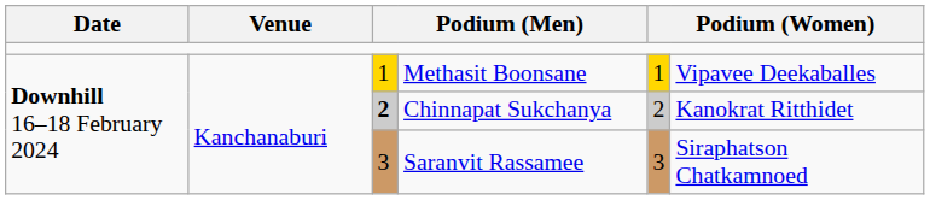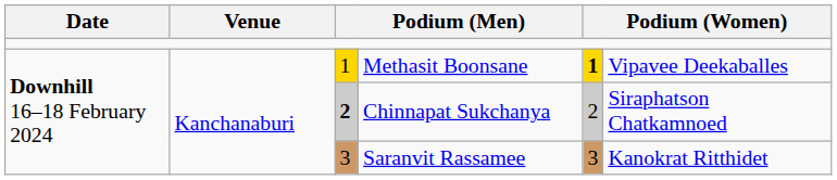 <table class="wikitable" width=70%>
 <tr>
 <th>Date</th>
 <th width=20%>Venue</th>
 <th colspan=2 width=30%>Podium (Men)</th>
 <th colspan=2 width=30%>Podium (Women)</th>
 </tr>
 <tr>
 <td colspan=6></td>
 </tr>
 <tr>
 <td rowspan=3><strong>Downhill</strong> <br> 16–18 February 2024</td>
 <td rowspan=3><br><a href='#'>Kanchanaburi</a></td>
 <td bgcolor=FFD700>1</td>
 <td><a href='#'>Methasit Boonsane</a></td>
-<td bgcolor=FFD700>1</td>
+<td bgcolor=FFD700><strong>1</strong></td>
 <td><a href='#'>Vipavee Deekaballes</a></td>
 </tr>
 <tr>
 <td bgcolor=CCCCCC><strong>2</strong></td>
 <td><a href='#'>Chinnapat Sukchanya</a></td>
 <td bgcolor=CCCCCC>2</td>
-<td><a href='#'>Kanokrat Ritthidet</a></td>
+<td><a href='#'>Siraphatson Chatkamnoed</a></td>
 </tr>
 <tr>
 <td bgcolor=CC9966>3</td>
 <td><a href='#'>Saranvit Rassamee</a></td>
 <td bgcolor=CC9966>3</td>
-<td><a href='#'>Siraphatson Chatkamnoed</a></td>
+<td><a href='#'>Kanokrat Ritthidet</a></td>
 </tr>
 </table>
